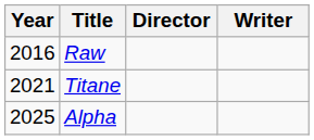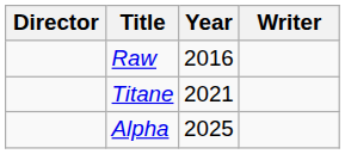 <table class="wikitable">
 <tr>
+<th width=65>Director</th>
+<th>Title</th>
 <th>Year</th>
-<th>Title</th>
-<th width=65>Director</th>
 <th width=65>Writer</th>
 </tr>
 <tr>
+<td></td>
+<td><em><a href='#'>Raw</a></em></td>
 <td>2016</td>
-<td><em><a href='#'>Raw</a></em></td>
-<td></td>
 <td></td>
 </tr>
 <tr>
+<td></td>
+<td><em><a href='#'>Titane</a></em></td>
 <td>2021</td>
-<td><em><a href='#'>Titane</a></em></td>
-<td></td>
 <td></td>
 </tr>
 <tr>
+<td></td>
+<td><em><a href='#'>Alpha</a></em></td>
 <td>2025</td>
-<td><em><a href='#'>Alpha</a></em></td>
-<td></td>
 <td></td>
 </tr>
 </table>
